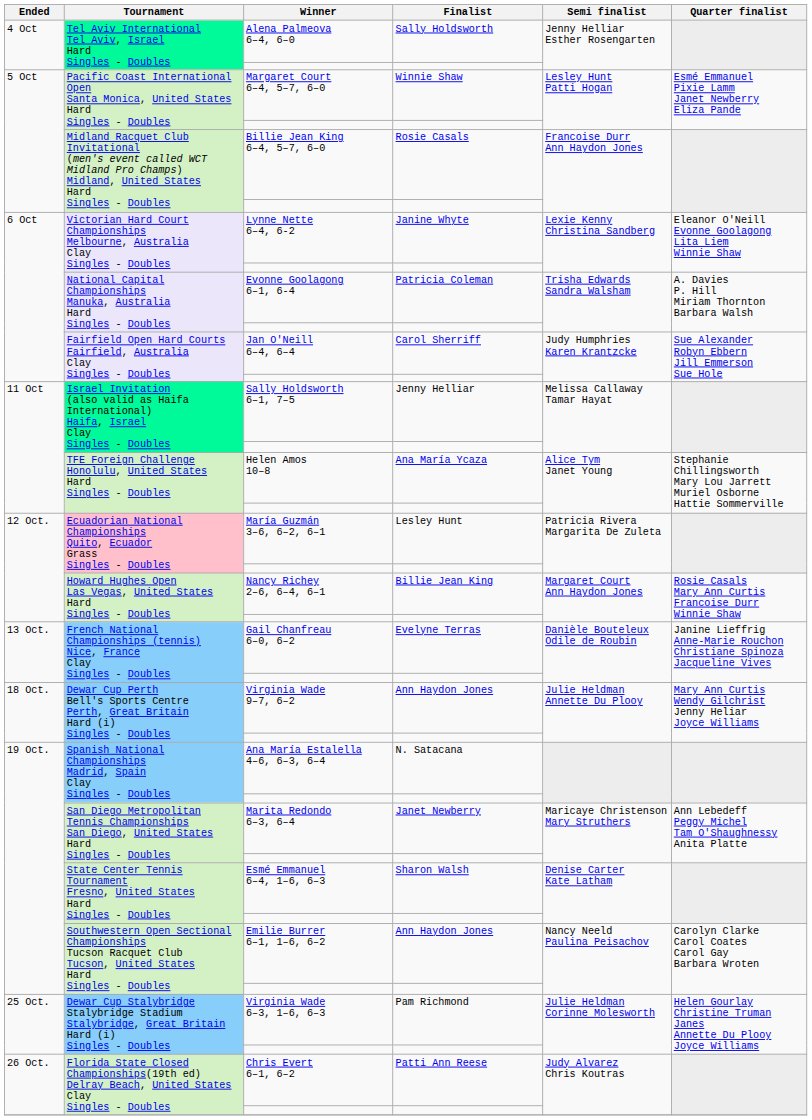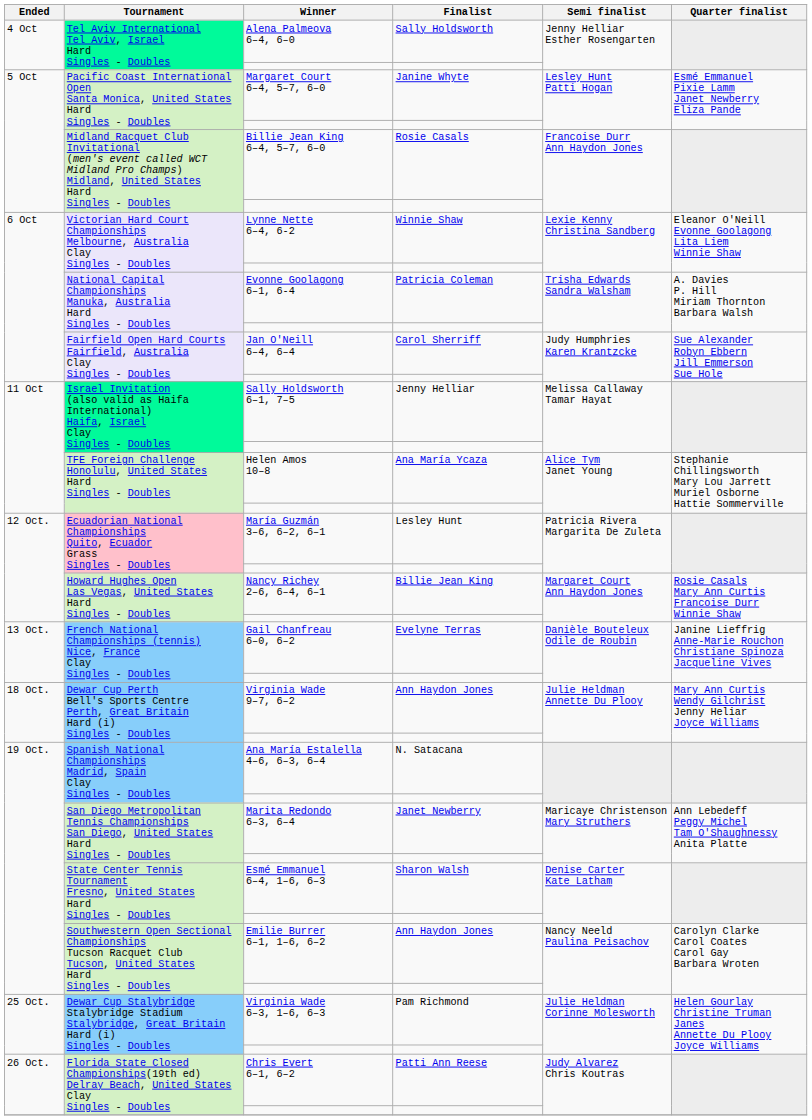 <table class="wikitable" style="font-size:85%;">
 <tr>
 <th width="75">Ended</th>
 <th width="230">Tournament</th>
 <th width="210">Winner</th>
 <th width="210">Finalist</th>
 <th width="170">Semi finalist</th>
 <th width="170">Quarter finalist</th>
 </tr>
 <tr valign=top>
 <td rowspan=2>4 Oct</td>
 <td style="background:#00FA9A;" rowspan=2><a href='#'>Tel Aviv International</a><br><a href='#'>Tel Aviv</a>, <a href='#'>Israel</a><br>Hard<br><a href='#'>Singles</a> - <a href='#'>Doubles</a></td>
 <td> <a href='#'>Alena Palmeova</a> <br>6–4, 6–0</td>
 <td> <a href='#'>Sally Holdsworth</a></td>
 <td rowspan=2> Jenny Helliar <br> Esther Rosengarten</td>
 <td style="background:#ededed;" rowspan=2></td>
 </tr>
 <tr valign=top>
 <td></td>
 <td></td>
 </tr>
 <tr valign=top>
 <td rowspan=4>5 Oct</td>
 <td style="background:#D4F1C5;" rowspan=2><a href='#'>Pacific Coast International Open</a> <br><a href='#'>Santa Monica</a>, <a href='#'>United States</a><br>Hard<br><a href='#'>Singles</a> - <a href='#'>Doubles</a></td>
 <td> <a href='#'>Margaret Court</a><br>6–4, 5–7, 6–0</td>
-<td>  <a href='#'>Winnie Shaw</a></td>
+<td> <a href='#'>Janine Whyte</a></td>
 <td rowspan=2> <a href='#'>Lesley Hunt</a><br> <a href='#'>Patti Hogan</a></td>
 <td rowspan=2> <a href='#'>Esmé Emmanuel</a><br> <a href='#'>Pixie Lamm</a><br> <a href='#'>Janet Newberry</a><br> <a href='#'>Eliza Pande</a></td>
 </tr>
 <tr valign=top>
 <td></td>
 <td></td>
 </tr>
 <tr valign=top>
 <td style="background:#D4F1C5;" rowspan=2><a href='#'>Midland Racquet Club Invitational</a><br>(<em>men's event called WCT Midland Pro Champs</em>)<br><a href='#'>Midland</a>, <a href='#'>United States</a><br>Hard<br><a href='#'>Singles</a> - <a href='#'>Doubles</a></td>
 <td> <a href='#'>Billie Jean King</a><br>6–4, 5–7, 6–0</td>
 <td> <a href='#'>Rosie Casals</a></td>
 <td rowspan=2> <a href='#'>Francoise Durr</a><br> <a href='#'>Ann Haydon Jones</a></td>
 <td style="background:#ededed;" rowspan=2></td>
 </tr>
 <tr valign=top>
 <td></td>
 <td></td>
 </tr>
 <tr valign=top>
 <td rowspan=6>6 Oct</td>
 <td style="background:#ebe6fa;" rowspan=2><a href='#'>Victorian Hard Court Championships</a><br><a href='#'>Melbourne</a>, <a href='#'>Australia</a><br>Clay<br><a href='#'>Singles</a> - <a href='#'>Doubles</a></td>
 <td> <a href='#'>Lynne Nette</a> <br> 6–4, 6-2</td>
-<td> <a href='#'>Janine Whyte</a></td>
+<td>  <a href='#'>Winnie Shaw</a></td>
 <td rowspan=2>  <a href='#'>Lexie Kenny</a> <br> <a href='#'>Christina Sandberg</a></td>
 <td rowspan=2> Eleanor O'Neill<br> <a href='#'>Evonne Goolagong</a> <br> <a href='#'>Lita Liem</a><br> <a href='#'>Winnie Shaw</a></td>
 </tr>
 <tr valign=top>
 <td></td>
 <td></td>
 </tr>
 <tr valign=top>
 <td style="background:#ebe6fa;" rowspan=2><a href='#'>National Capital Championships</a><br><a href='#'>Manuka</a>, <a href='#'>Australia</a><br>Hard<br><a href='#'>Singles</a> - <a href='#'>Doubles</a></td>
 <td> <a href='#'>Evonne Goolagong</a> <br> 6–1, 6-4</td>
 <td> <a href='#'>Patricia Coleman</a></td>
 <td rowspan=2> <a href='#'>Trisha Edwards</a> <br> <a href='#'>Sandra Walsham</a></td>
 <td rowspan=2> A. Davies<br> P. Hill <br> Miriam Thornton<br> Barbara Walsh</td>
 </tr>
 <tr valign=top>
 <td></td>
 <td></td>
 </tr>
 <tr valign=top>
 <td style="background:#ebe6fa;" rowspan=2><a href='#'>Fairfield Open Hard Courts</a><br><a href='#'>Fairfield</a>, <a href='#'>Australia</a><br>Clay<br><a href='#'>Singles</a> - <a href='#'>Doubles</a></td>
 <td> <a href='#'>Jan O'Neill</a> <br>6–4, 6–4</td>
 <td> <a href='#'>Carol Sherriff</a></td>
 <td rowspan=2> Judy Humphries <br>  <a href='#'>Karen Krantzcke</a></td>
 <td rowspan=2> <a href='#'>Sue Alexander</a> <br>  <a href='#'>Robyn Ebbern</a> <br> <a href='#'>Jill Emmerson</a> <br> <a href='#'>Sue Hole</a></td>
 </tr>
 <tr valign=top>
 <td></td>
 <td></td>
 </tr>
 <tr valign=top>
 <td rowspan=4>11 Oct</td>
 <td style="background:#00FA9A;" rowspan=2><a href='#'>Israel Invitation</a><br>(also valid as Haifa International)<br><a href='#'>Haifa</a>, <a href='#'>Israel</a><br>Clay<br><a href='#'>Singles</a> - <a href='#'>Doubles</a></td>
 <td> <a href='#'>Sally Holdsworth</a><br>6–1, 7–5</td>
 <td> Jenny Helliar</td>
 <td rowspan=2> Melissa Callaway<br> Tamar Hayat</td>
 <td style="background:#ededed;" rowspan=2></td>
 </tr>
 <tr valign=top>
 <td></td>
 <td></td>
 </tr>
 <tr valign=top>
 <td style="background:#D4F1C5;" rowspan=2><a href='#'>TFE Foreign Challenge</a><br><a href='#'>Honolulu</a>, <a href='#'>United States</a><br>Hard<br><a href='#'>Singles</a> - <a href='#'>Doubles</a></td>
 <td> Helen Amos<br>10–8</td>
 <td>  <a href='#'>Ana María Ycaza</a></td>
 <td rowspan=2> <a href='#'>Alice Tym</a><br> Janet Young</td>
 <td rowspan=2> Stephanie Chillingsworth<br>    Mary Lou Jarrett<br> Muriel Osborne<br>  Hattie Sommerville</td>
 </tr>
 <tr valign=top>
 <td></td>
 <td></td>
 </tr>
 <tr valign=top>
 <td rowspan=4>12 Oct.</td>
 <td style="background:#FFC0CB;" rowspan=2><a href='#'>Ecuadorian National Championships</a><br><a href='#'>Quito</a>, <a href='#'>Ecuador</a><br>Grass<br><a href='#'>Singles</a> - <a href='#'>Doubles</a></td>
 <td>  <a href='#'>María Guzmán</a><br>3–6, 6–2, 6–1</td>
 <td> Lesley Hunt</td>
 <td rowspan=2>  Patricia Rivera <br>   Margarita De Zuleta</td>
 <td style="background:#ededed;" rowspan=2></td>
 </tr>
 <tr valign=top>
 <td></td>
 <td></td>
 </tr>
 <tr valign=top>
 <td style="background:#D4F1C5;" rowspan=2><a href='#'>Howard Hughes Open</a> <br><a href='#'>Las Vegas</a>, <a href='#'>United States</a><br>Hard<br><a href='#'>Singles</a> - <a href='#'>Doubles</a></td>
 <td> <a href='#'>Nancy Richey</a><br>2–6, 6–4, 6–1</td>
 <td> <a href='#'>Billie Jean King</a></td>
 <td rowspan=2> <a href='#'>Margaret Court</a><br> <a href='#'>Ann Haydon Jones</a></td>
 <td rowspan=2> <a href='#'>Rosie Casals</a><br> <a href='#'>Mary Ann Curtis</a><br> <a href='#'>Francoise Durr</a><br> <a href='#'>Winnie Shaw</a></td>
 </tr>
 <tr valign=top>
 <td></td>
 <td></td>
 </tr>
 <tr valign=top>
 <td rowspan=2>13 Oct.</td>
 <td style="background:#87CEFA;" rowspan=2><a href='#'>French National Championships (tennis)</a><br><a href='#'>Nice</a>, <a href='#'>France</a><br>Clay<br><a href='#'>Singles</a> - <a href='#'>Doubles</a></td>
 <td> <a href='#'>Gail Chanfreau</a>  <br>6–0, 6–2</td>
 <td> <a href='#'>Evelyne Terras</a></td>
 <td rowspan=2> <a href='#'>Danièle Bouteleux</a> <br> <a href='#'>Odile de Roubin</a></td>
 <td rowspan=2> Janine Lieffrig<br> <a href='#'>Anne-Marie Rouchon</a><br>	<a href='#'>Christiane Spinoza</a> <br> <a href='#'>Jacqueline Vives</a></td>
 </tr>
 <tr valign=top>
 <td></td>
 <td></td>
 </tr>
 <tr valign=top>
 <td rowspan=2>18 Oct.</td>
 <td style="background:#87CEFA;" rowspan=2><a href='#'>Dewar Cup Perth</a><br> Bell's Sports Centre<br> <a href='#'>Perth</a>, <a href='#'>Great Britain</a><br>Hard (i)<br><a href='#'>Singles</a> - <a href='#'>Doubles</a></td>
 <td> <a href='#'>Virginia Wade</a> <br>9–7, 6–2</td>
 <td> <a href='#'>Ann Haydon Jones</a></td>
 <td rowspan=2> <a href='#'>Julie Heldman</a><br>  <a href='#'>Annette Du Plooy</a></td>
 <td rowspan=2> <a href='#'>Mary Ann Curtis</a><br> <a href='#'>Wendy Gilchrist</a><br> Jenny Heliar  <br> <a href='#'>Joyce Williams</a></td>
 </tr>
 <tr valign=top>
 <td></td>
 <td></td>
 </tr>
 <tr valign=top>
 <td rowspan=8>19 Oct.</td>
 <td style="background:#87CEFA;" rowspan=2><a href='#'>Spanish National Championships</a><br><a href='#'>Madrid</a>, <a href='#'>Spain</a><br>Clay<br><a href='#'>Singles</a> - <a href='#'>Doubles</a></td>
 <td> <a href='#'>Ana María Estalella</a> <br> 4–6, 6–3, 6–4</td>
 <td>  N. Satacana</td>
 <td style="background:#ededed;" rowspan=2></td>
 <td style="background:#ededed;" rowspan=2></td>
 </tr>
 <tr valign=top>
 <td></td>
 <td></td>
 </tr>
 <tr valign=top>
 <td style="background:#D4F1C5;" rowspan=2><a href='#'>San Diego Metropolitan Tennis Championships</a><br><a href='#'>San Diego</a>, <a href='#'>United States</a><br>Hard<br><a href='#'>Singles</a> - <a href='#'>Doubles</a></td>
 <td> <a href='#'>Marita Redondo</a> <br>6–3, 6–4</td>
 <td> <a href='#'>Janet Newberry</a></td>
 <td rowspan=2> Maricaye Christenson<br> <a href='#'>Mary Struthers</a></td>
 <td rowspan=2> Ann Lebedeff <br> <a href='#'>Peggy Michel</a> <br> <a href='#'>Tam O'Shaughnessy</a> <br> Anita Platte</td>
 </tr>
 <tr valign=top>
 <td></td>
 <td></td>
 </tr>
 <tr valign=top>
 <td style="background:#D4F1C5;" rowspan=2><a href='#'>State Center Tennis Tournament</a><br><a href='#'>Fresno</a>, <a href='#'>United States</a><br>Hard<br><a href='#'>Singles</a> - <a href='#'>Doubles</a></td>
 <td> <a href='#'>Esmé Emmanuel</a> <br>6–4, 1–6, 6–3</td>
 <td>   <a href='#'>Sharon Walsh</a></td>
 <td rowspan=2> <a href='#'>Denise Carter</a><br> <a href='#'>Kate Latham</a></td>
 <td style="background:#ededed;" rowspan=2></td>
 </tr>
 <tr valign=top>
 <td></td>
 <td></td>
 </tr>
 <tr valign=top>
 <td style="background:#D4F1C5;" rowspan=2><a href='#'>Southwestern Open Sectional Championships</a><br>Tucson Racquet Club<br><a href='#'>Tucson</a>, <a href='#'>United States</a><br>Hard<br><a href='#'>Singles</a> - <a href='#'>Doubles</a></td>
 <td> <a href='#'>Emilie Burrer</a> <br>6–1, 1–6, 6–2</td>
 <td> <a href='#'>Ann Haydon Jones</a></td>
 <td rowspan=2> Nancy Neeld<br> <a href='#'>Paulina Peisachov</a></td>
 <td rowspan=2> Carolyn Clarke <br> Carol Coates<br>  Carol Gay<br> Barbara Wroten</td>
 </tr>
 <tr valign=top>
 <td></td>
 <td></td>
 </tr>
 <tr valign=top>
 <td rowspan=2>25 Oct.</td>
 <td style="background:#87CEFA;" rowspan=2><a href='#'>Dewar Cup Stalybridge</a><br> Stalybridge Stadium<br> <a href='#'>Stalybridge</a>, <a href='#'>Great Britain</a><br>Hard (i)<br><a href='#'>Singles</a> - <a href='#'>Doubles</a></td>
 <td> <a href='#'>Virginia Wade</a> <br>6–3, 1–6, 6–3</td>
 <td> Pam Richmond</td>
 <td rowspan=2> <a href='#'>Julie Heldman</a><br> <a href='#'>Corinne Molesworth</a></td>
 <td rowspan=2>  <a href='#'>Helen Gourlay</a> <br> <a href='#'>Christine Truman Janes</a><br> <a href='#'>Annette Du Plooy</a><br> <a href='#'>Joyce Williams</a></td>
 </tr>
 <tr valign=top>
 <td></td>
 <td></td>
 </tr>
 <tr valign=top>
 <td rowspan=2>26 Oct.</td>
 <td style="background:#D4F1C5;" rowspan=2><a href='#'>Florida State Closed Championships</a>(19th ed)<br><a href='#'>Delray Beach</a>, <a href='#'>United States</a><br>Clay<br><a href='#'>Singles</a> - <a href='#'>Doubles</a></td>
 <td> <a href='#'>Chris Evert</a> <br>6–1, 6–2</td>
 <td> <a href='#'>Patti Ann Reese</a></td>
 <td rowspan=2>  <a href='#'>Judy Alvarez</a> <br> Chris Koutras</td>
 <td style="background:#ededed;" rowspan=2></td>
 </tr>
 <tr valign=top>
 <td></td>
 <td></td>
 </tr>
 <tr valign=top>
 </tr>
 </table>
